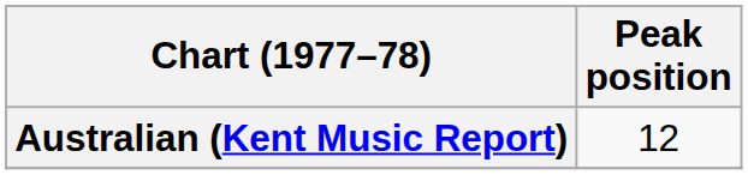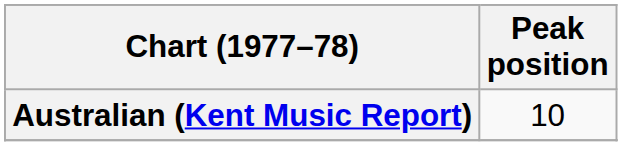 <table class="wikitable sortable plainrowheaders">
 <tr>
 <th>Chart (1977–78)</th>
 <th>Peak<br>position</th>
 </tr>
 <tr>
 <th scope="row">Australian (<a href='#'>Kent Music Report</a>)</th>
-<td style="text-align:center;">12</td>
+<td style="text-align:center;">10</td>
 </tr>
 <tr>
 </tr>
 <tr>
 </tr>
 <tr>
 </tr>
 <tr>
 </tr>
 <tr>
 </tr>
 </table>
